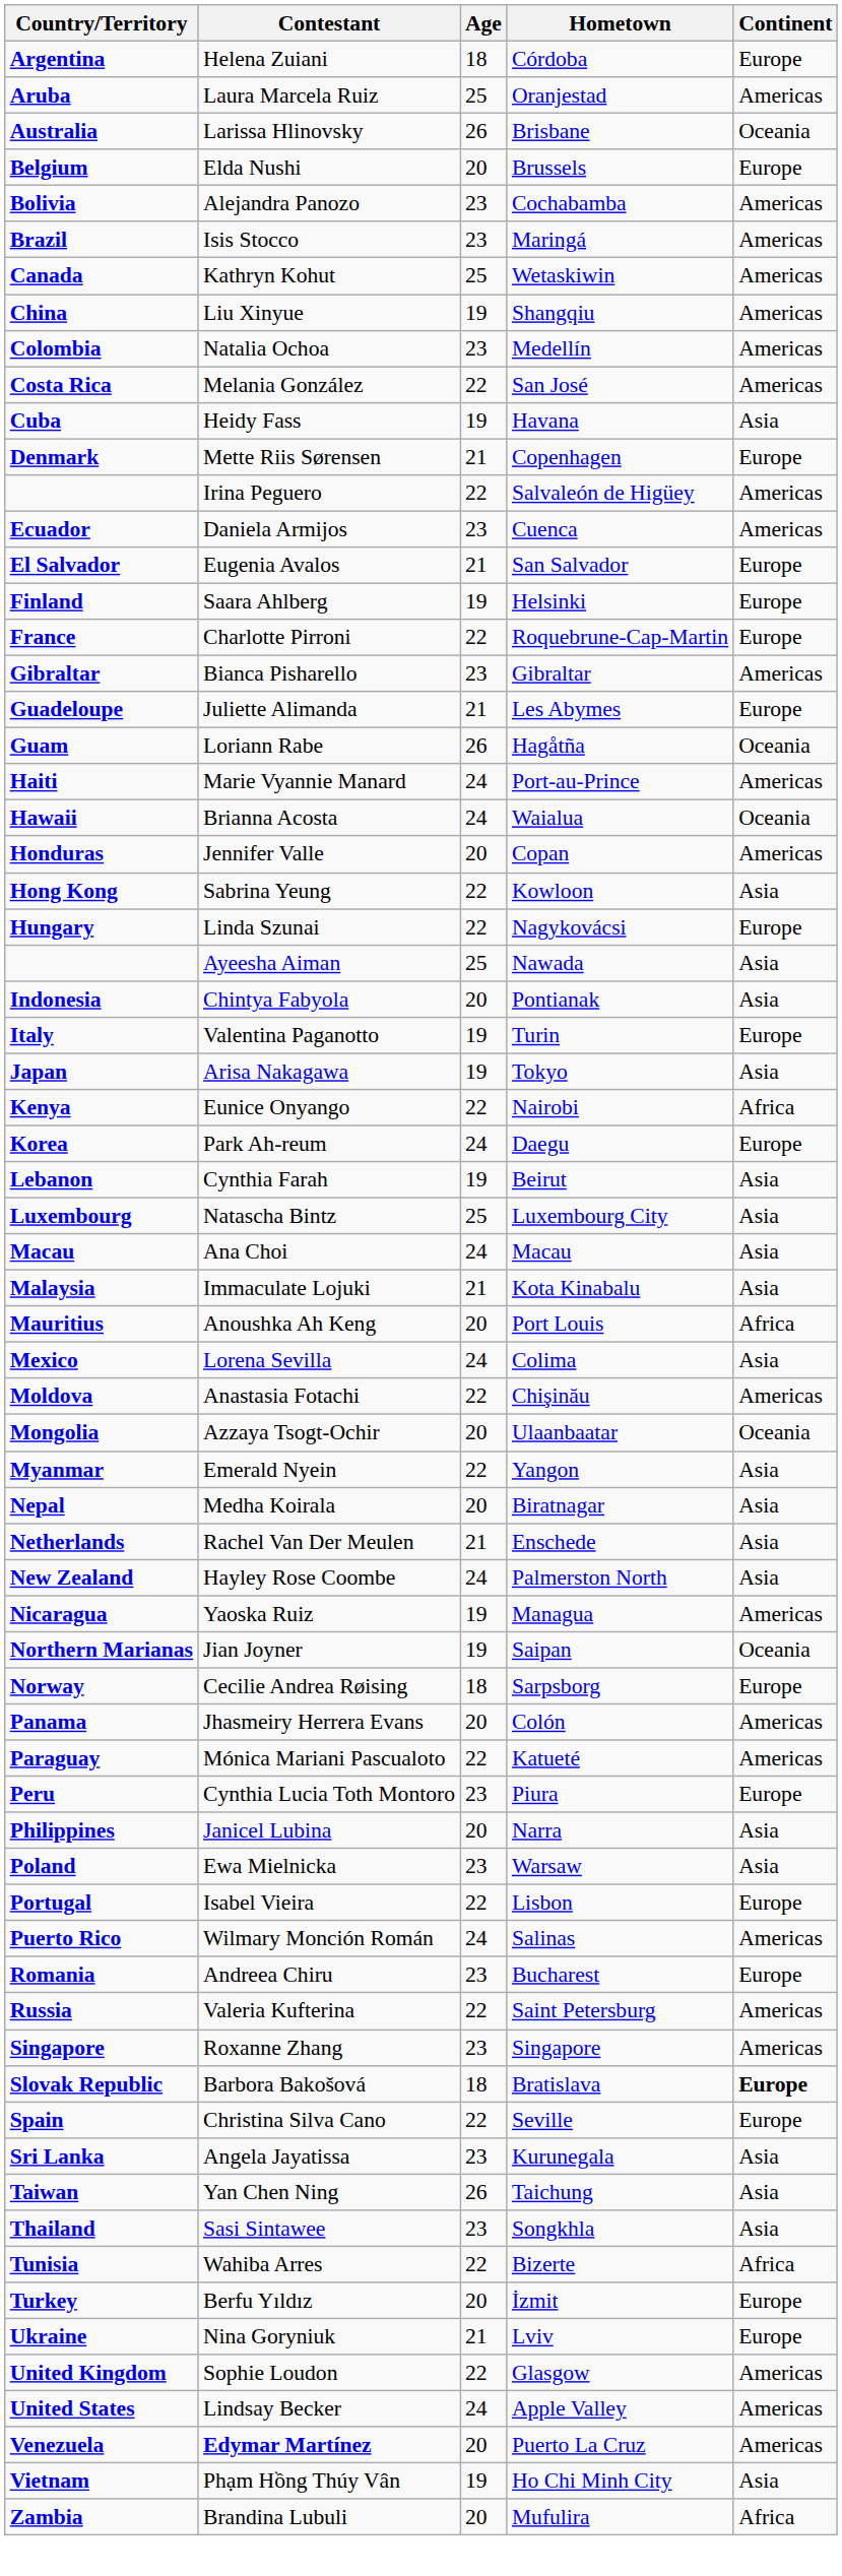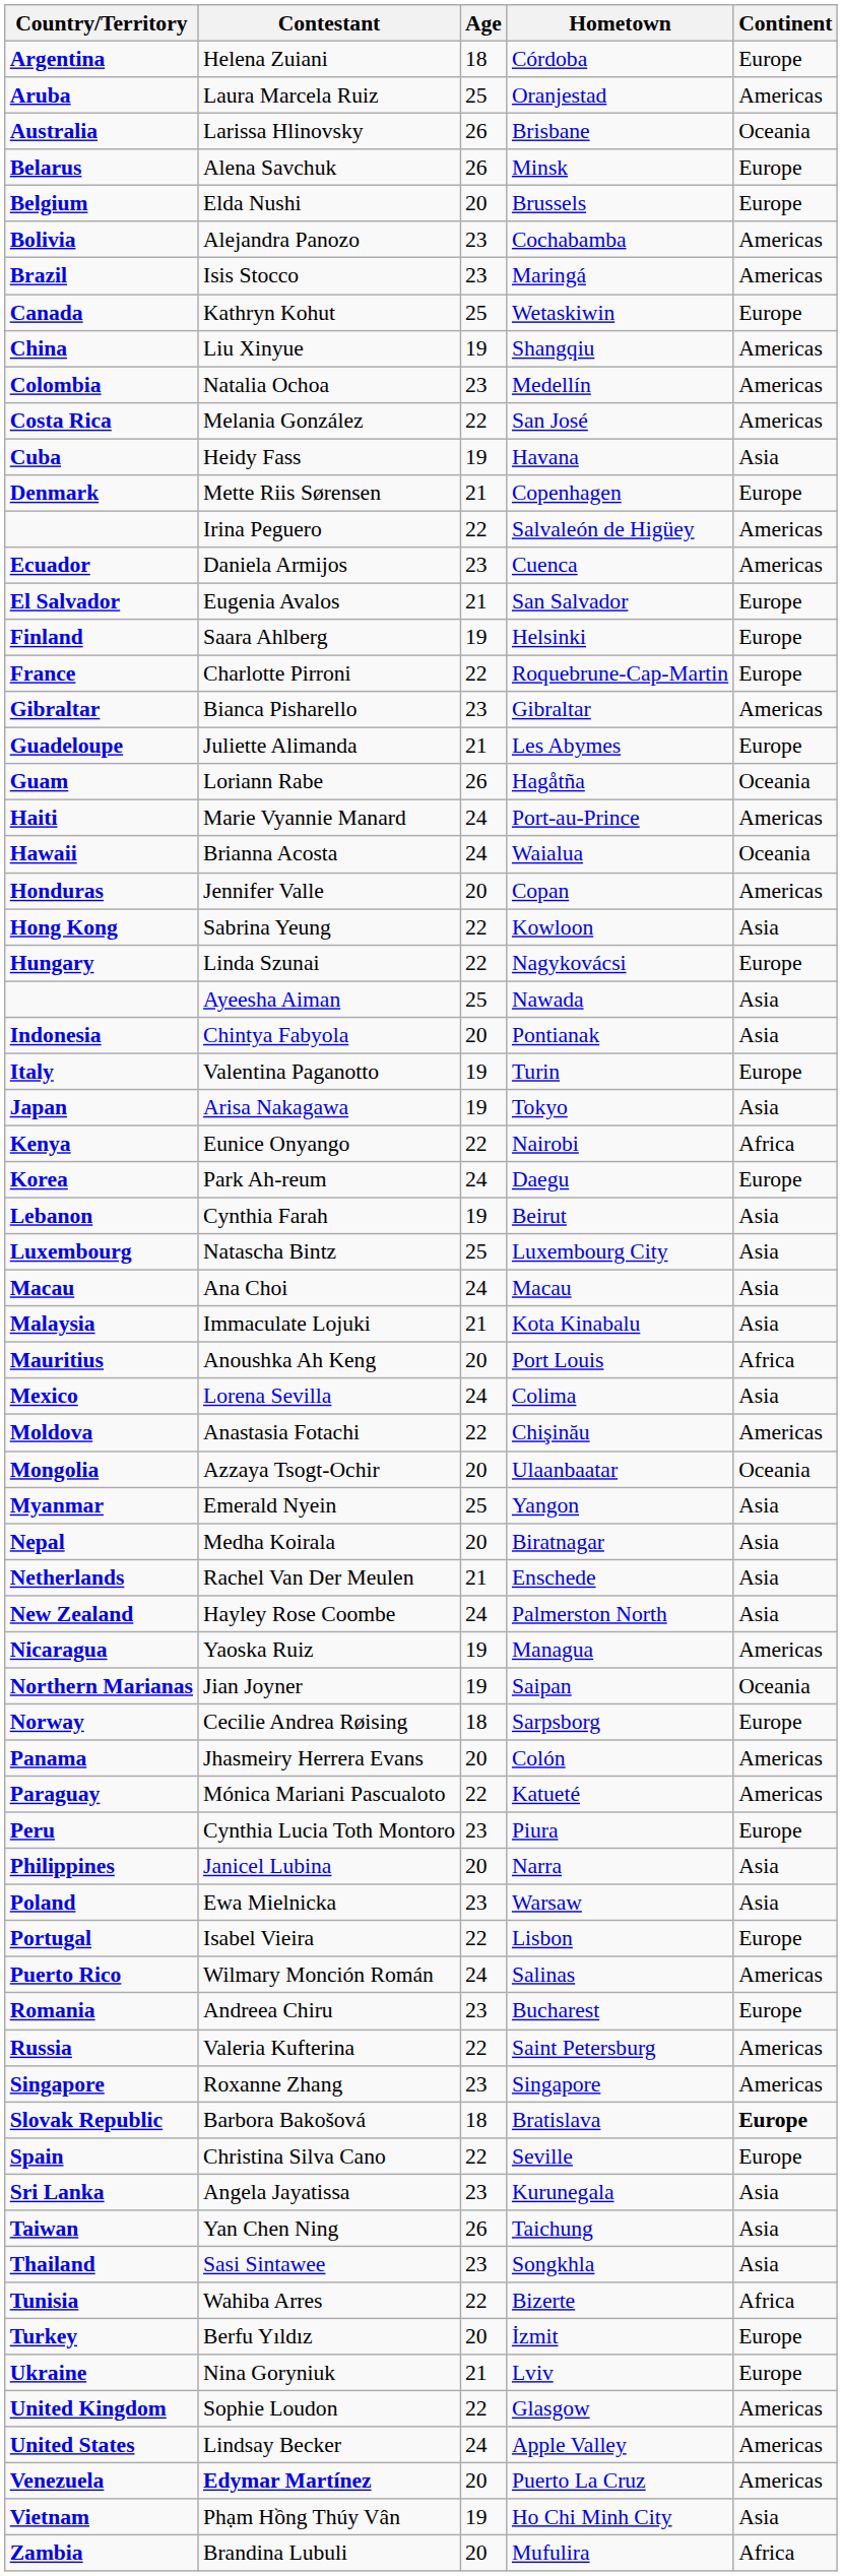 <table class="wikitable sortable" style="font-size: 95%;">
 <tr>
 <th>Country/Territory</th>
 <th>Contestant</th>
 <th>Age</th>
 <th>Hometown</th>
 <th>Continent</th>
 </tr>
 <tr>
 <td><strong> <a href='#'>Argentina</a></strong></td>
 <td>Helena Zuiani</td>
 <td>18</td>
 <td><a href='#'>Córdoba</a></td>
 <td>Europe</td>
 </tr>
 <tr>
 <td><strong> <a href='#'>Aruba</a></strong></td>
 <td>Laura Marcela Ruiz</td>
 <td>25</td>
 <td><a href='#'>Oranjestad</a></td>
 <td>Americas</td>
 </tr>
 <tr>
 <td><strong> <a href='#'>Australia</a></strong></td>
 <td>Larissa Hlinovsky</td>
 <td>26</td>
 <td><a href='#'>Brisbane</a></td>
 <td>Oceania</td>
 </tr>
 <tr>
+<td><strong> <a href='#'>Belarus</a></strong></td>
+<td>Alena Savchuk</td>
+<td>26</td>
+<td><a href='#'>Minsk</a></td>
+<td>Europe</td>
+</tr>
+<tr>
 <td><strong> <a href='#'>Belgium</a></strong></td>
 <td>Elda Nushi</td>
 <td>20</td>
 <td><a href='#'>Brussels</a></td>
 <td>Europe</td>
 </tr>
 <tr>
 <td><strong> <a href='#'>Bolivia</a></strong></td>
 <td>Alejandra Panozo</td>
 <td>23</td>
 <td><a href='#'>Cochabamba</a></td>
 <td>Americas</td>
 </tr>
 <tr>
 <td><strong> <a href='#'>Brazil</a></strong></td>
 <td>Isis Stocco</td>
 <td>23</td>
 <td><a href='#'>Maringá</a></td>
 <td>Americas</td>
 </tr>
 <tr>
 <td><strong> <a href='#'>Canada</a></strong></td>
 <td>Kathryn Kohut</td>
 <td>25</td>
 <td><a href='#'>Wetaskiwin</a></td>
-<td>Americas</td>
+<td>Europe</td>
 </tr>
 <tr>
 <td><strong> <a href='#'>China</a></strong></td>
 <td>Liu Xinyue</td>
 <td>19</td>
 <td><a href='#'>Shangqiu</a></td>
 <td>Americas</td>
 </tr>
 <tr>
 <td><strong> <a href='#'>Colombia</a></strong></td>
 <td>Natalia Ochoa</td>
 <td>23</td>
 <td><a href='#'>Medellín</a></td>
 <td>Americas</td>
 </tr>
 <tr>
 <td><strong> <a href='#'>Costa Rica</a></strong></td>
 <td>Melania González</td>
 <td>22</td>
 <td><a href='#'>San José</a></td>
 <td>Americas</td>
 </tr>
 <tr>
 <td><strong> <a href='#'>Cuba</a></strong></td>
 <td>Heidy Fass</td>
 <td>19</td>
 <td><a href='#'>Havana</a></td>
 <td>Asia</td>
 </tr>
 <tr>
 <td><strong> <a href='#'>Denmark</a></strong></td>
 <td>Mette Riis Sørensen</td>
 <td>21</td>
 <td><a href='#'>Copenhagen</a></td>
 <td>Europe</td>
 </tr>
 <tr>
 <td><strong></strong></td>
 <td>Irina Peguero</td>
 <td>22</td>
 <td><a href='#'>Salvaleón de Higüey</a></td>
 <td>Americas</td>
 </tr>
 <tr>
 <td><strong> <a href='#'>Ecuador</a></strong></td>
 <td>Daniela Armijos</td>
 <td>23</td>
 <td><a href='#'>Cuenca</a></td>
 <td>Americas</td>
 </tr>
 <tr>
 <td><strong> <a href='#'>El Salvador</a></strong></td>
 <td>Eugenia Avalos</td>
 <td>21</td>
 <td><a href='#'>San Salvador</a></td>
 <td>Europe</td>
 </tr>
 <tr>
 <td><strong> <a href='#'>Finland</a></strong></td>
 <td>Saara Ahlberg</td>
 <td>19</td>
 <td><a href='#'>Helsinki</a></td>
 <td>Europe</td>
 </tr>
 <tr>
 <td><strong> <a href='#'>France</a></strong></td>
 <td>Charlotte Pirroni</td>
 <td>22</td>
 <td><a href='#'>Roquebrune-Cap-Martin</a></td>
 <td>Europe</td>
 </tr>
 <tr>
 <td><strong> <a href='#'>Gibraltar</a></strong></td>
 <td>Bianca Pisharello</td>
 <td>23</td>
 <td><a href='#'>Gibraltar</a></td>
 <td>Americas</td>
 </tr>
 <tr>
 <td><strong> <a href='#'>Guadeloupe</a></strong></td>
 <td>Juliette Alimanda</td>
 <td>21</td>
 <td><a href='#'>Les Abymes</a></td>
 <td>Europe</td>
 </tr>
 <tr>
 <td><strong> <a href='#'>Guam</a></strong></td>
 <td>Loriann Rabe</td>
 <td>26</td>
 <td><a href='#'>Hagåtña</a></td>
 <td>Oceania</td>
 </tr>
 <tr>
 <td><strong> <a href='#'>Haiti</a></strong></td>
 <td>Marie Vyannie Manard</td>
 <td>24</td>
 <td><a href='#'>Port-au-Prince</a></td>
 <td>Americas</td>
 </tr>
 <tr>
 <td><strong> <a href='#'>Hawaii</a></strong></td>
 <td>Brianna Acosta</td>
 <td>24</td>
 <td><a href='#'>Waialua</a></td>
 <td>Oceania</td>
 </tr>
 <tr>
 <td><strong> <a href='#'>Honduras</a></strong></td>
 <td>Jennifer Valle</td>
 <td>20</td>
 <td><a href='#'>Copan</a></td>
 <td>Americas</td>
 </tr>
 <tr>
 <td><strong> <a href='#'>Hong Kong</a></strong></td>
 <td>Sabrina Yeung</td>
 <td>22</td>
 <td><a href='#'>Kowloon</a></td>
 <td>Asia</td>
 </tr>
 <tr>
 <td><strong> <a href='#'>Hungary</a></strong></td>
 <td>Linda Szunai</td>
 <td>22</td>
 <td><a href='#'>Nagykovácsi</a></td>
 <td>Europe</td>
 </tr>
 <tr>
 <td><strong></strong></td>
 <td><a href='#'>Ayeesha Aiman</a></td>
 <td>25</td>
 <td><a href='#'>Nawada</a></td>
 <td>Asia</td>
 </tr>
 <tr>
 <td><strong> <a href='#'>Indonesia</a></strong></td>
 <td><a href='#'>Chintya Fabyola</a></td>
 <td>20</td>
 <td><a href='#'>Pontianak</a></td>
 <td>Asia</td>
 </tr>
 <tr>
 <td><strong> <a href='#'>Italy</a></strong></td>
 <td>Valentina Paganotto</td>
 <td>19</td>
 <td><a href='#'>Turin</a></td>
 <td>Europe</td>
 </tr>
 <tr>
 <td><strong> <a href='#'>Japan</a></strong></td>
 <td><a href='#'>Arisa Nakagawa</a></td>
 <td>19</td>
 <td><a href='#'>Tokyo</a></td>
 <td>Asia</td>
 </tr>
 <tr>
 <td><strong> <a href='#'>Kenya</a></strong></td>
 <td>Eunice Onyango</td>
 <td>22</td>
 <td><a href='#'>Nairobi</a></td>
 <td>Africa</td>
 </tr>
 <tr>
 <td><strong> <a href='#'>Korea</a></strong></td>
 <td>Park Ah-reum</td>
 <td>24</td>
 <td><a href='#'>Daegu</a></td>
 <td>Europe</td>
 </tr>
 <tr>
 <td><strong> <a href='#'>Lebanon</a></strong></td>
 <td>Cynthia Farah</td>
 <td>19</td>
 <td><a href='#'>Beirut</a></td>
 <td>Asia</td>
 </tr>
 <tr>
 <td><strong> <a href='#'>Luxembourg</a></strong></td>
 <td>Natascha Bintz</td>
 <td>25</td>
 <td><a href='#'>Luxembourg City</a></td>
 <td>Asia</td>
 </tr>
 <tr>
 <td><strong> <a href='#'>Macau</a></strong></td>
 <td>Ana Choi</td>
 <td>24</td>
 <td><a href='#'>Macau</a></td>
 <td>Asia</td>
 </tr>
 <tr>
 <td><strong> <a href='#'>Malaysia</a></strong></td>
 <td>Immaculate Lojuki</td>
 <td>21</td>
 <td><a href='#'>Kota Kinabalu</a></td>
 <td>Asia</td>
 </tr>
 <tr>
 <td><strong> <a href='#'>Mauritius</a></strong></td>
 <td>Anoushka Ah Keng</td>
 <td>20</td>
 <td><a href='#'>Port Louis</a></td>
 <td>Africa</td>
 </tr>
 <tr>
 <td><strong> <a href='#'>Mexico</a></strong></td>
 <td><a href='#'>Lorena Sevilla</a></td>
 <td>24</td>
 <td><a href='#'>Colima</a></td>
 <td>Asia</td>
 </tr>
 <tr>
 <td><strong> <a href='#'>Moldova</a></strong></td>
 <td>Anastasia Fotachi</td>
 <td>22</td>
 <td><a href='#'>Chişinău</a></td>
 <td>Americas</td>
 </tr>
 <tr>
 <td><strong> <a href='#'>Mongolia</a></strong></td>
 <td>Azzaya Tsogt-Ochir</td>
 <td>20</td>
 <td><a href='#'>Ulaanbaatar</a></td>
 <td>Oceania</td>
 </tr>
 <tr>
 <td><strong> <a href='#'>Myanmar</a></strong></td>
 <td>Emerald Nyein</td>
-<td>22</td>
+<td>25</td>
 <td><a href='#'>Yangon</a></td>
 <td>Asia</td>
 </tr>
 <tr>
 <td><strong> <a href='#'>Nepal</a></strong></td>
 <td>Medha Koirala</td>
 <td>20</td>
 <td><a href='#'>Biratnagar</a></td>
 <td>Asia</td>
 </tr>
 <tr>
 <td><strong> <a href='#'>Netherlands</a></strong></td>
 <td>Rachel Van Der Meulen</td>
 <td>21</td>
 <td><a href='#'>Enschede</a></td>
 <td>Asia</td>
 </tr>
 <tr>
 <td><strong> <a href='#'>New Zealand</a></strong></td>
 <td>Hayley Rose Coombe</td>
 <td>24</td>
 <td><a href='#'>Palmerston North</a></td>
 <td>Asia</td>
 </tr>
 <tr>
 <td><strong> <a href='#'>Nicaragua</a></strong></td>
 <td>Yaoska Ruiz</td>
 <td>19</td>
 <td><a href='#'>Managua</a></td>
 <td>Americas</td>
 </tr>
 <tr>
 <td><strong> <a href='#'>Northern Marianas</a></strong></td>
 <td>Jian Joyner</td>
 <td>19</td>
 <td><a href='#'>Saipan</a></td>
 <td>Oceania</td>
 </tr>
 <tr>
 <td><strong> <a href='#'>Norway</a></strong></td>
 <td>Cecilie Andrea Røising</td>
 <td>18</td>
 <td><a href='#'>Sarpsborg</a></td>
 <td>Europe</td>
 </tr>
 <tr>
 <td><strong> <a href='#'>Panama</a></strong></td>
 <td>Jhasmeiry Herrera Evans</td>
 <td>20</td>
 <td><a href='#'>Colón</a></td>
 <td>Americas</td>
 </tr>
 <tr>
 <td><strong> <a href='#'>Paraguay</a></strong></td>
 <td>Mónica Mariani Pascualoto</td>
 <td>22</td>
 <td><a href='#'>Katueté</a></td>
 <td>Americas</td>
 </tr>
 <tr>
 <td><strong> <a href='#'>Peru</a></strong></td>
 <td>Cynthia Lucia Toth Montoro</td>
 <td>23</td>
 <td><a href='#'>Piura</a></td>
 <td>Europe</td>
 </tr>
 <tr>
 <td><strong> <a href='#'>Philippines</a></strong></td>
 <td><a href='#'>Janicel Lubina</a></td>
 <td>20</td>
 <td><a href='#'>Narra</a></td>
 <td>Asia</td>
 </tr>
 <tr>
 <td><strong> <a href='#'>Poland</a></strong></td>
 <td>Ewa Mielnicka</td>
 <td>23</td>
 <td><a href='#'>Warsaw</a></td>
 <td>Asia</td>
 </tr>
 <tr>
 <td><strong> <a href='#'>Portugal</a></strong></td>
 <td>Isabel Vieira</td>
 <td>22</td>
 <td><a href='#'>Lisbon</a></td>
 <td>Europe</td>
 </tr>
 <tr>
 <td><strong> <a href='#'>Puerto Rico</a></strong></td>
 <td>Wilmary Monción Román</td>
 <td>24</td>
 <td><a href='#'>Salinas</a></td>
 <td>Americas</td>
 </tr>
 <tr>
 <td><strong> <a href='#'>Romania</a></strong></td>
 <td>Andreea Chiru</td>
 <td>23</td>
 <td><a href='#'>Bucharest</a></td>
 <td>Europe</td>
 </tr>
 <tr>
 <td><strong> <a href='#'>Russia</a></strong></td>
 <td>Valeria Kufterina</td>
 <td>22</td>
 <td><a href='#'>Saint Petersburg</a></td>
 <td>Americas</td>
 </tr>
 <tr>
 <td><strong> <a href='#'>Singapore</a></strong></td>
 <td>Roxanne Zhang</td>
 <td>23</td>
 <td><a href='#'>Singapore</a></td>
 <td>Americas</td>
 </tr>
 <tr>
 <td><strong> <a href='#'>Slovak Republic</a></strong></td>
 <td>Barbora Bakošová</td>
 <td>18</td>
 <td><a href='#'>Bratislava</a></td>
 <td><strong>Europe</strong></td>
 </tr>
 <tr>
 <td><strong> <a href='#'>Spain</a></strong></td>
 <td>Christina Silva Cano</td>
 <td>22</td>
 <td><a href='#'>Seville</a></td>
 <td>Europe</td>
 </tr>
 <tr>
 <td><strong> <a href='#'>Sri Lanka</a></strong></td>
 <td>Angela Jayatissa</td>
 <td>23</td>
 <td><a href='#'>Kurunegala</a></td>
 <td>Asia</td>
 </tr>
 <tr>
 <td><strong> <a href='#'>Taiwan</a></strong></td>
 <td>Yan Chen Ning</td>
 <td>26</td>
 <td><a href='#'>Taichung</a></td>
 <td>Asia</td>
 </tr>
 <tr>
 <td><strong> <a href='#'>Thailand</a></strong></td>
 <td><a href='#'>Sasi Sintawee</a></td>
 <td>23</td>
 <td><a href='#'>Songkhla</a></td>
 <td>Asia</td>
 </tr>
 <tr>
 <td><strong> <a href='#'>Tunisia</a></strong></td>
 <td>Wahiba Arres</td>
 <td>22</td>
 <td><a href='#'>Bizerte</a></td>
 <td>Africa</td>
 </tr>
 <tr>
 <td><strong> <a href='#'>Turkey</a></strong></td>
 <td>Berfu Yıldız</td>
 <td>20</td>
 <td><a href='#'>İzmit</a></td>
 <td>Europe</td>
 </tr>
 <tr>
 <td><strong> <a href='#'>Ukraine</a></strong></td>
 <td>Nina Goryniuk</td>
 <td>21</td>
 <td><a href='#'>Lviv</a></td>
 <td>Europe</td>
 </tr>
 <tr>
 <td><strong> <a href='#'>United Kingdom</a></strong></td>
 <td>Sophie Loudon</td>
 <td>22</td>
 <td><a href='#'>Glasgow</a></td>
 <td>Americas</td>
 </tr>
 <tr>
 <td><strong> <a href='#'>United States</a></strong></td>
 <td>Lindsay Becker</td>
 <td>24</td>
 <td><a href='#'>Apple Valley</a></td>
 <td>Americas</td>
 </tr>
 <tr>
 <td><strong> <a href='#'>Venezuela</a></strong></td>
 <td><strong><a href='#'>Edymar Martínez</a></strong></td>
 <td>20</td>
 <td><a href='#'>Puerto La Cruz</a></td>
 <td>Americas</td>
 </tr>
 <tr>
 <td><strong> <a href='#'>Vietnam</a></strong></td>
 <td>Phạm Hồng Thúy Vân</td>
 <td>19</td>
 <td><a href='#'>Ho Chi Minh City</a></td>
 <td>Asia</td>
 </tr>
 <tr>
 <td><strong> <a href='#'>Zambia</a></strong></td>
 <td>Brandina Lubuli</td>
 <td>20</td>
 <td><a href='#'>Mufulira</a></td>
 <td>Africa</td>
 </tr>
 </table>
